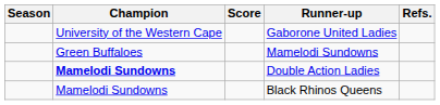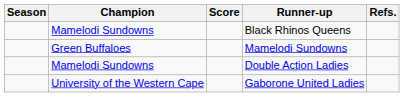 <table class="wikitable">
 <tr>
 <th>Season</th>
 <th>Champion</th>
 <th>Score</th>
 <th>Runner-up</th>
 <th>Refs.</th>
 </tr>
 <tr>
 <td></td>
-<td> <a href='#'>University of the Western Cape</a></td>
+<td> <a href='#'>Mamelodi Sundowns</a></td>
 <td></td>
-<td> <a href='#'>Gaborone United Ladies</a></td>
+<td> Black Rhinos Queens</td>
 <td></td>
 </tr>
 <tr>
 <td></td>
 <td> <a href='#'>Green Buffaloes</a></td>
 <td></td>
 <td> <a href='#'>Mamelodi Sundowns</a></td>
 <td></td>
 </tr>
 <tr>
 <td></td>
-<td><strong> <a href='#'>Mamelodi Sundowns</a></strong></td>
+<td> <a href='#'>Mamelodi Sundowns</a></td>
 <td></td>
 <td> <a href='#'>Double Action Ladies</a></td>
 <td></td>
 </tr>
 <tr>
 <td></td>
-<td> <a href='#'>Mamelodi Sundowns</a></td>
+<td> <a href='#'>University of the Western Cape</a></td>
 <td></td>
-<td> Black Rhinos Queens</td>
+<td> <a href='#'>Gaborone United Ladies</a></td>
 <td></td>
 </tr>
 </table>
